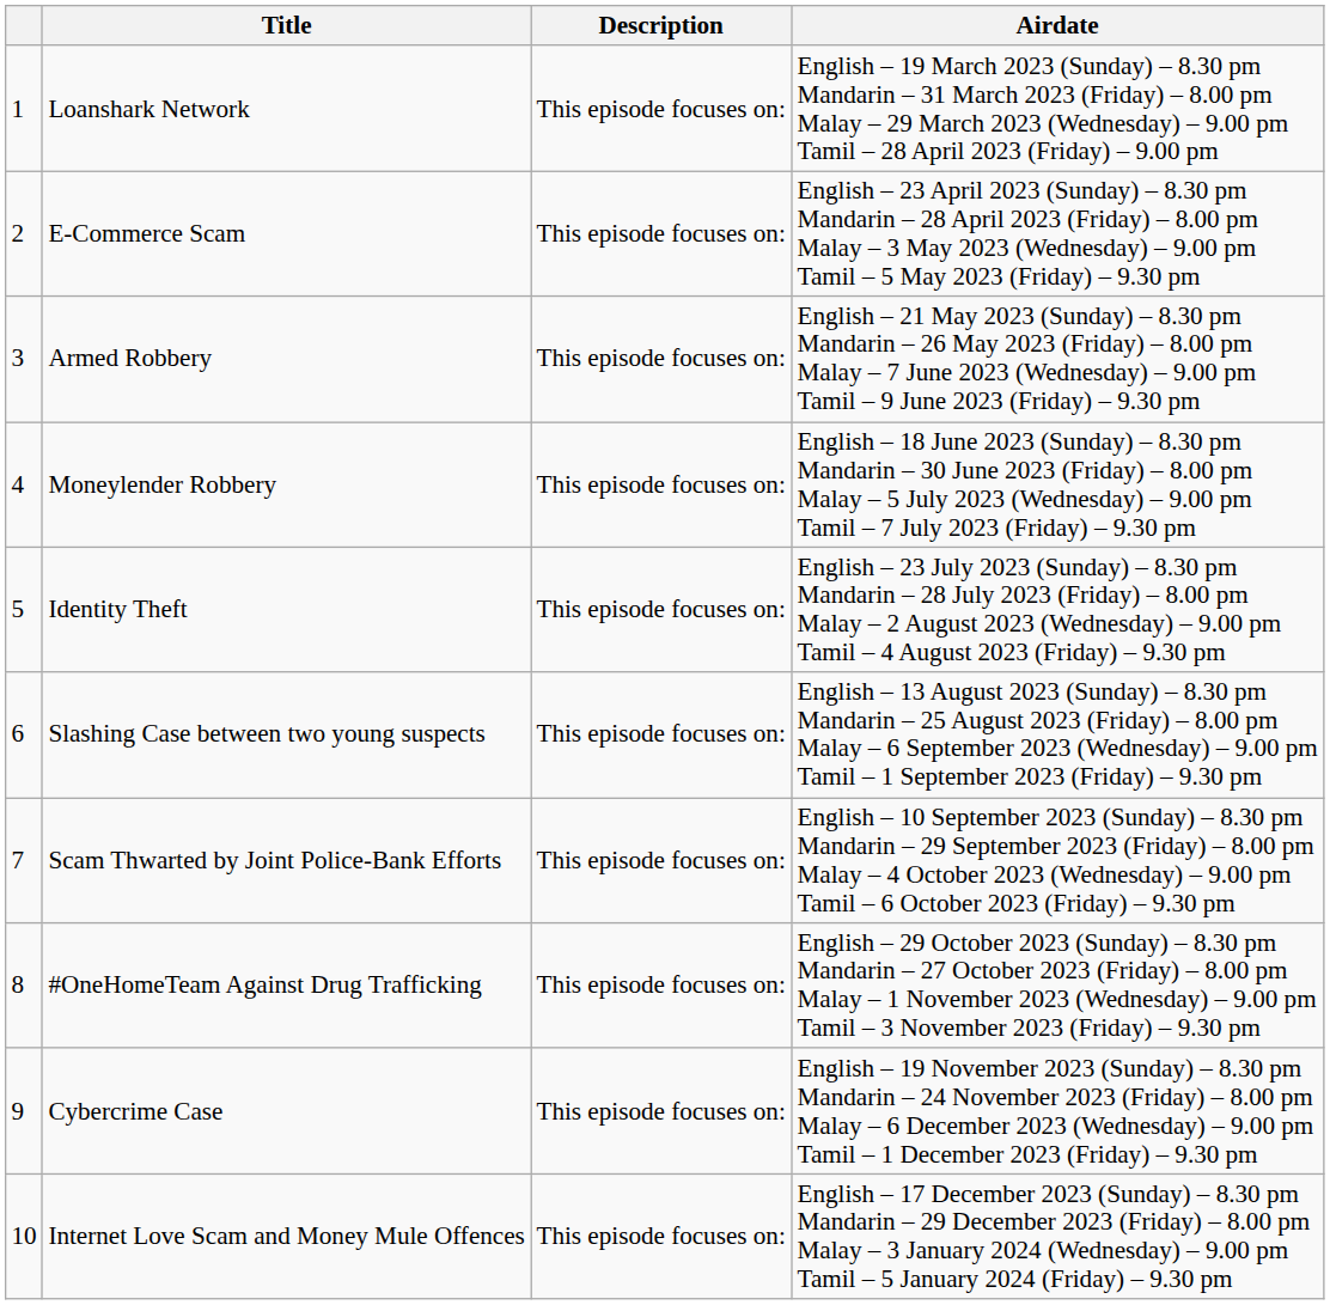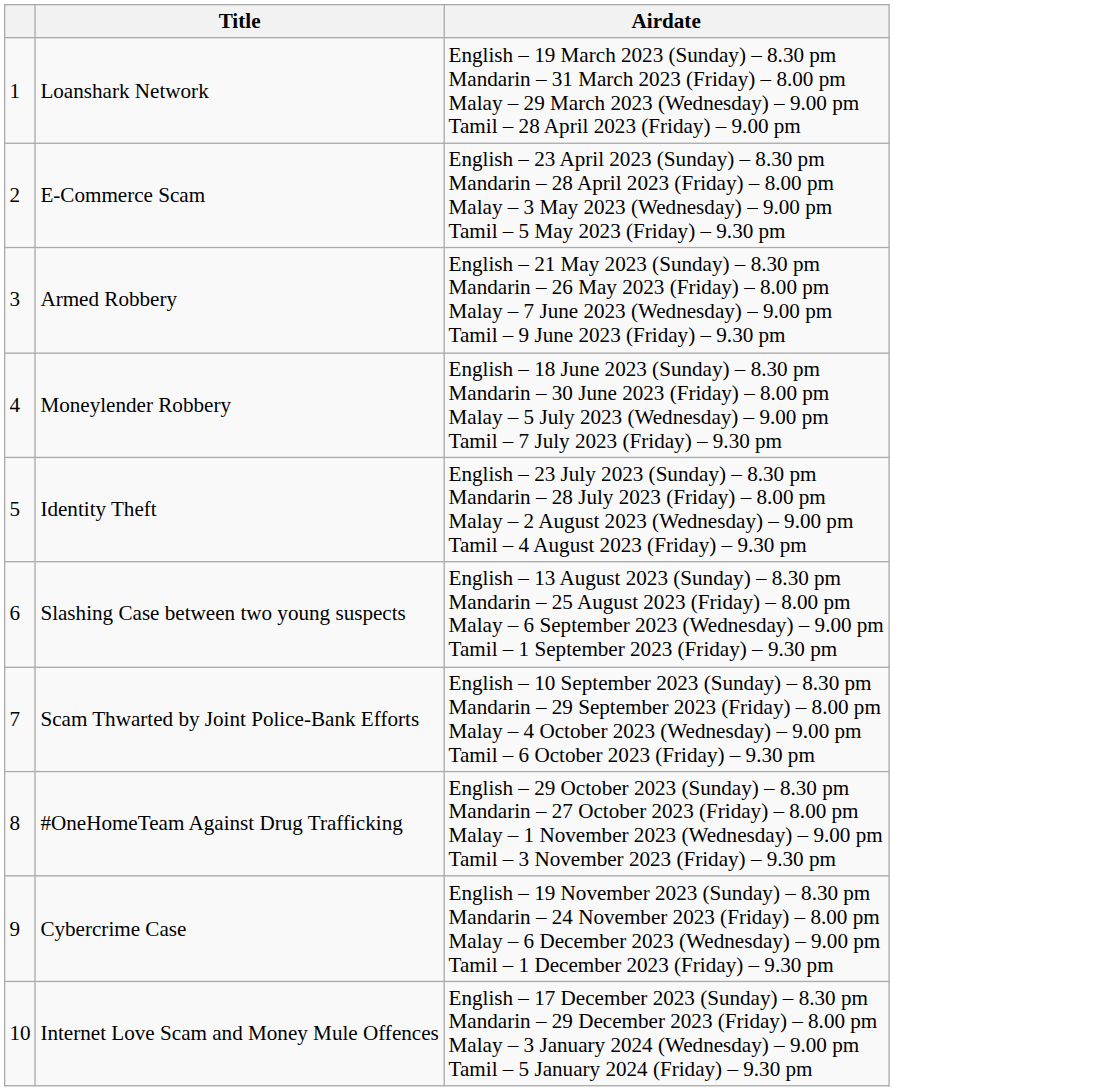 <table class="wikitable">
 <tr>
 <th></th>
 <th>Title</th>
-<th>Description</th>
 <th>Airdate</th>
 </tr>
 <tr>
 <td>1</td>
 <td>Loanshark Network</td>
-<td>This episode focuses on:</td>
 <td>English – 19 March 2023 (Sunday) – 8.30 pm<br>Mandarin – 31 March 2023 (Friday) – 8.00 pm <br>Malay – 29 March 2023 (Wednesday) – 9.00 pm <br>Tamil – 28 April 2023 (Friday) – 9.00 pm</td>
 </tr>
 <tr>
 <td>2</td>
 <td>E-Commerce Scam</td>
-<td>This episode focuses on:</td>
 <td>English – 23 April 2023 (Sunday) – 8.30 pm<br>Mandarin – 28 April 2023 (Friday) – 8.00 pm <br>Malay – 3 May 2023 (Wednesday) – 9.00 pm <br>Tamil – 5 May 2023 (Friday) – 9.30 pm</td>
 </tr>
 <tr>
 <td>3</td>
 <td>Armed Robbery</td>
-<td>This episode focuses on:</td>
 <td>English – 21 May 2023 (Sunday) – 8.30 pm<br>Mandarin – 26 May 2023 (Friday) – 8.00 pm <br>Malay – 7 June 2023 (Wednesday) – 9.00 pm <br>Tamil – 9 June 2023 (Friday) – 9.30 pm</td>
 </tr>
 <tr>
 <td>4</td>
 <td>Moneylender Robbery</td>
-<td>This episode focuses on:</td>
 <td>English – 18 June 2023 (Sunday) – 8.30 pm<br>Mandarin – 30 June 2023 (Friday) – 8.00 pm <br>Malay – 5 July 2023 (Wednesday) – 9.00 pm <br>Tamil – 7 July 2023 (Friday) – 9.30 pm</td>
 </tr>
 <tr>
 <td>5</td>
 <td>Identity Theft</td>
-<td>This episode focuses on:</td>
 <td>English – 23 July 2023 (Sunday) – 8.30 pm<br>Mandarin – 28 July 2023 (Friday) – 8.00 pm <br>Malay – 2 August 2023 (Wednesday) – 9.00 pm <br>Tamil – 4 August 2023 (Friday) – 9.30 pm</td>
 </tr>
 <tr>
 <td>6</td>
 <td>Slashing Case between two young suspects</td>
-<td>This episode focuses on:</td>
 <td>English – 13 August 2023 (Sunday) – 8.30 pm<br>Mandarin – 25 August 2023 (Friday) – 8.00 pm <br>Malay – 6 September 2023 (Wednesday) – 9.00 pm <br>Tamil – 1 September 2023 (Friday) – 9.30 pm</td>
 </tr>
 <tr>
 <td>7</td>
 <td>Scam Thwarted by Joint Police-Bank Efforts</td>
-<td>This episode focuses on:</td>
 <td>English – 10 September 2023 (Sunday) – 8.30 pm<br>Mandarin – 29 September 2023 (Friday) – 8.00 pm <br>Malay – 4 October 2023 (Wednesday) – 9.00 pm <br>Tamil – 6 October 2023 (Friday) – 9.30 pm</td>
 </tr>
 <tr>
 <td>8</td>
 <td>#OneHomeTeam Against Drug Trafficking</td>
-<td>This episode focuses on:</td>
 <td>English – 29 October 2023 (Sunday) – 8.30 pm<br>Mandarin – 27 October 2023 (Friday) – 8.00 pm <br>Malay – 1 November 2023 (Wednesday) – 9.00 pm <br>Tamil – 3 November 2023 (Friday) – 9.30 pm</td>
 </tr>
 <tr>
 <td>9</td>
 <td>Cybercrime Case</td>
-<td>This episode focuses on:</td>
 <td>English – 19 November 2023 (Sunday) – 8.30 pm<br>Mandarin – 24 November 2023 (Friday) – 8.00 pm <br>Malay – 6 December 2023 (Wednesday) – 9.00 pm <br>Tamil – 1 December 2023 (Friday) – 9.30 pm</td>
 </tr>
 <tr>
 <td>10</td>
 <td>Internet Love Scam and Money Mule Offences</td>
-<td>This episode focuses on:</td>
 <td>English – 17 December 2023 (Sunday) – 8.30 pm<br>Mandarin – 29 December 2023 (Friday) – 8.00 pm <br>Malay – 3 January 2024 (Wednesday) – 9.00 pm <br>Tamil – 5 January 2024 (Friday) – 9.30 pm</td>
 </tr>
 </table>
